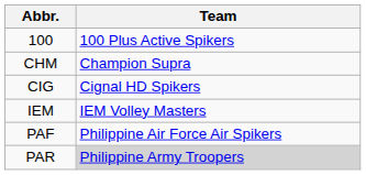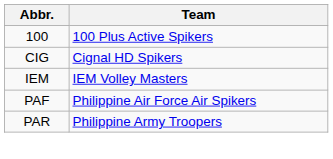 <table class="wikitable" style="text-align: center;">
 <tr>
 <th width=70>Abbr.</th>
 <th width=300>Team</th>
 </tr>
 <tr>
 <td>100</td>
 <td align=left><a href='#'>100 Plus Active Spikers</a></td>
-</tr>
-<tr>
-<td>CHM</td>
-<td align=left><a href='#'>Champion Supra</a></td>
 </tr>
 <tr>
 <td>CIG</td>
 <td align=left><a href='#'>Cignal HD Spikers</a></td>
 </tr>
 <tr>
 <td>IEM</td>
 <td align=left><a href='#'>IEM Volley Masters</a></td>
 </tr>
 <tr>
 <td>PAF</td>
 <td align=left><a href='#'>Philippine Air Force Air Spikers</a></td>
 </tr>
 <tr>
 <td>PAR</td>
-<td align=left style="background: lightgrey;"><a href='#'>Philippine Army Troopers</a></td>
+<td align=left><a href='#'>Philippine Army Troopers</a></td>
 </tr>
 </table>
